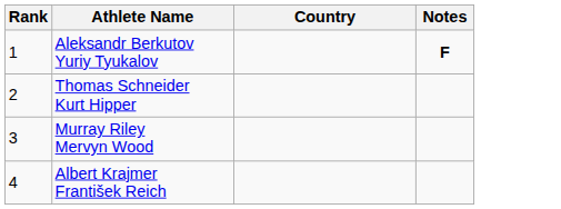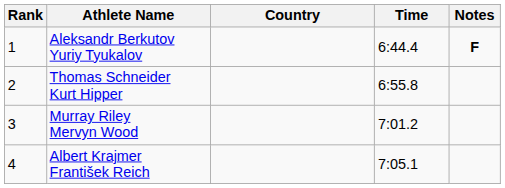 <table class="wikitable">
 <tr>
 <th width=25>Rank</th>
 <th width=175>Athlete Name</th>
 <th width=175>Country</th>
+<th width=75>Time</th>
 <th width=50>Notes</th>
 </tr>
 <tr>
 <td>1</td>
 <td><a href='#'>Aleksandr Berkutov</a> <br> <a href='#'>Yuriy Tyukalov</a></td>
 <td></td>
+<td>6:44.4</td>
 <td align=center><strong>F</strong></td>
 </tr>
 <tr>
 <td>2</td>
 <td><a href='#'>Thomas Schneider</a><br><a href='#'>Kurt Hipper</a></td>
 <td></td>
+<td>6:55.8</td>
 <td align=center></td>
 </tr>
 <tr>
 <td>3</td>
 <td><a href='#'>Murray Riley</a> <br> <a href='#'>Mervyn Wood</a></td>
 <td></td>
+<td>7:01.2</td>
 <td align=center></td>
 </tr>
 <tr>
 <td>4</td>
 <td><a href='#'>Albert Krajmer</a><br><a href='#'>František Reich</a></td>
 <td></td>
+<td>7:05.1</td>
 <td align=center></td>
 </tr>
 </table>
